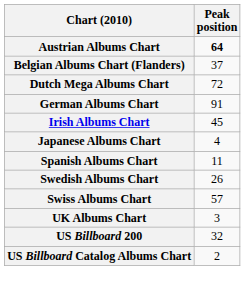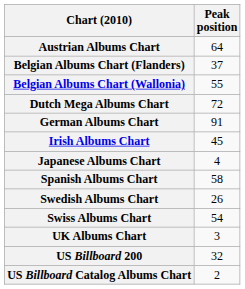 <table class="wikitable sortable plainrowheaders" style="text-align:center;">
 <tr>
 <th scope="col">Chart (2010)</th>
 <th scope="col">Peak<br>position</th>
 </tr>
 <tr>
 <th scope="row">Austrian Albums Chart</th>
-<td><strong>64</strong></td>
+<td>64</td>
 </tr>
 <tr>
 <th scope="row">Belgian Albums Chart (Flanders)</th>
 <td>37</td>
+</tr>
+<tr>
+<th scope="row"><a href='#'>Belgian Albums Chart (Wallonia)</a></th>
+<td>55</td>
 </tr>
 <tr>
 <th scope="row">Dutch Mega Albums Chart</th>
 <td>72</td>
 </tr>
 <tr>
 <th scope="row">German Albums Chart</th>
 <td>91</td>
 </tr>
 <tr>
 <th scope="row"><a href='#'>Irish Albums Chart</a></th>
 <td>45</td>
 </tr>
 <tr>
 <th scope="row">Japanese Albums Chart</th>
 <td>4</td>
 </tr>
 <tr>
 <th scope="row">Spanish Albums Chart</th>
-<td>11</td>
+<td>58</td>
 </tr>
 <tr>
 <th scope="row">Swedish Albums Chart</th>
 <td>26</td>
 </tr>
 <tr>
 <th scope="row">Swiss Albums Chart</th>
-<td>57</td>
+<td>54</td>
 </tr>
 <tr>
 <th scope="row">UK Albums Chart</th>
 <td>3</td>
 </tr>
 <tr>
 <th scope="row">US <em>Billboard</em> 200</th>
 <td>32</td>
 </tr>
 <tr>
 <th scope="row">US <em>Billboard</em> Catalog Albums Chart</th>
 <td>2</td>
 </tr>
 </table>
